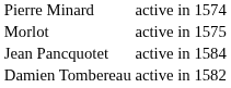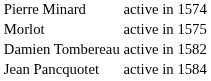 <table>
 <tr>
 <td>Pierre Minard</td>
 <td>active in 1574</td>
 </tr>
 <tr>
 <td>Morlot</td>
 <td>active in 1575</td>
 </tr>
 <tr>
+<td>Damien Tombereau</td>
+<td>active in 1582</td>
+</tr>
+<tr>
 <td>Jean Pancquotet</td>
 <td>active in 1584</td>
 </tr>
-<tr>
-<td>Damien Tombereau</td>
-<td>active in 1582</td>
-</tr>
 </table>
